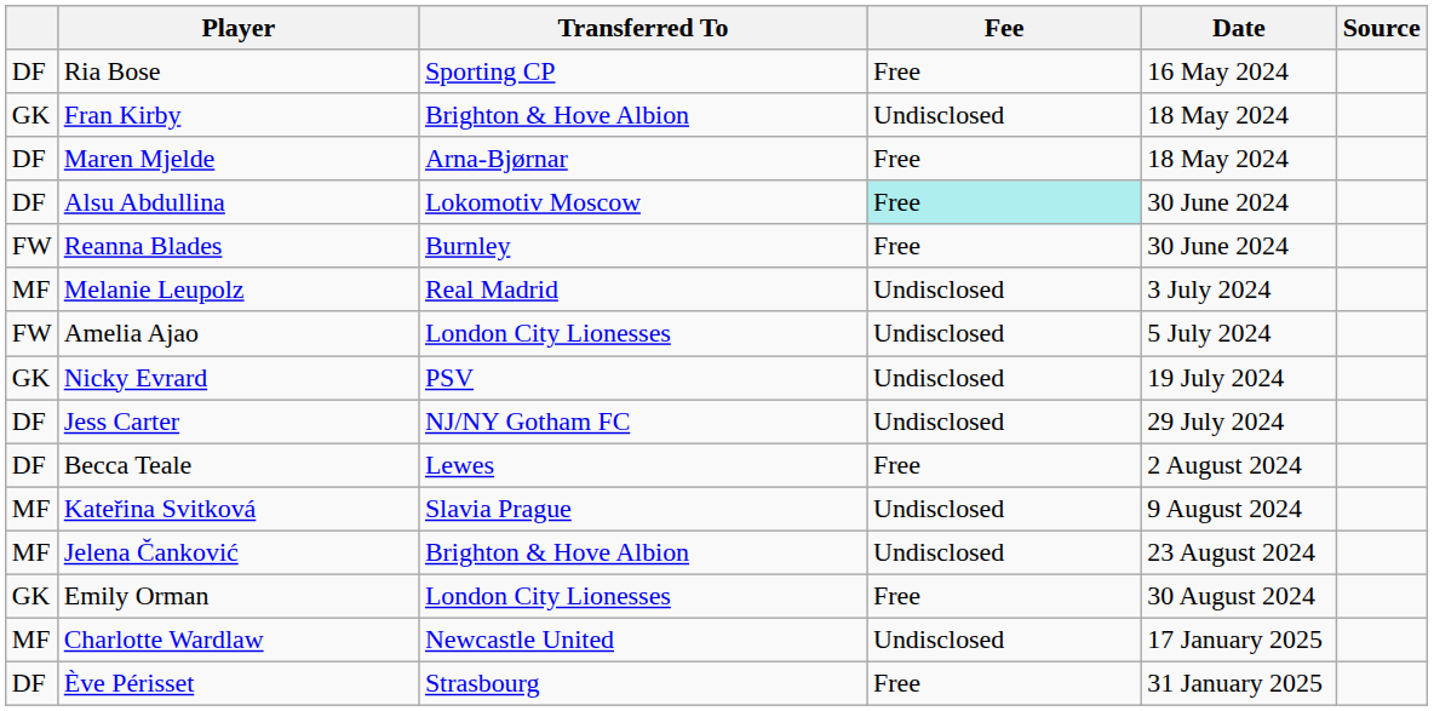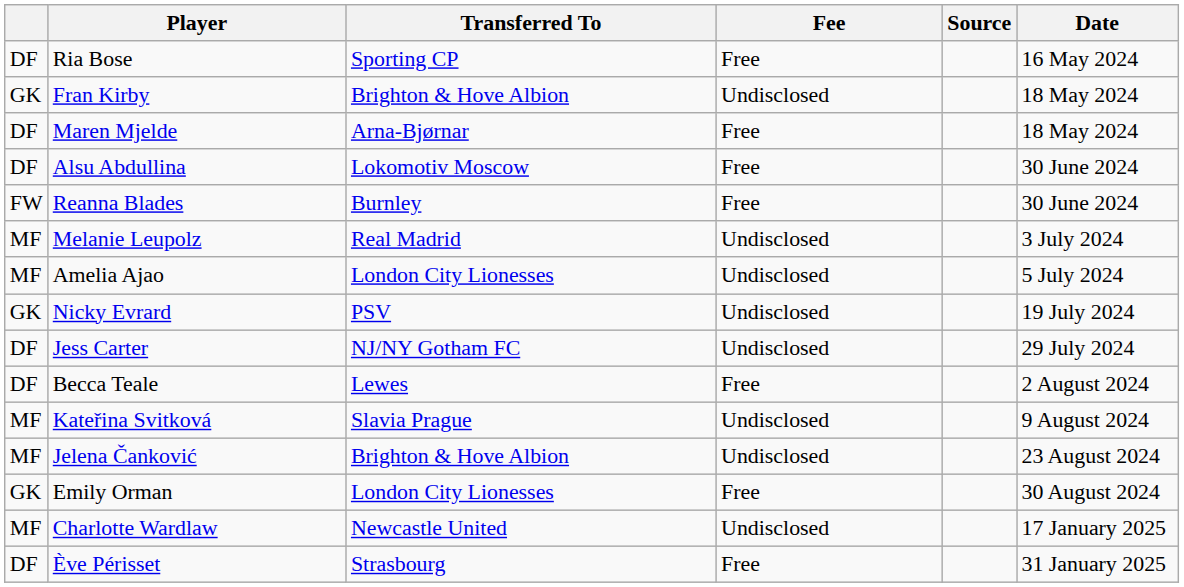 <table class="wikitable plainrowheaders sortable" style="font-size:95%">
 <tr>
 <th></th>
 <th scope="col" style="width:200px;">Player</th>
 <th scope="col" style="width:250px;">Transferred To</th>
 <th scope="col" style="width:150px;">Fee</th>
+<th>Source</th>
 <th scope="col" style="width:105px;">Date</th>
-<th>Source</th>
 </tr>
 <tr>
 <td>DF</td>
 <td> Ria Bose</td>
 <td> <a href='#'>Sporting CP</a></td>
 <td>Free</td>
+<td></td>
 <td>16 May 2024</td>
-<td></td>
 </tr>
 <tr>
 <td>GK</td>
 <td> <a href='#'>Fran Kirby</a></td>
 <td> <a href='#'>Brighton & Hove Albion</a></td>
 <td>Undisclosed</td>
+<td></td>
 <td>18 May 2024</td>
-<td></td>
 </tr>
 <tr>
 <td>DF</td>
 <td> <a href='#'>Maren Mjelde</a></td>
 <td> <a href='#'>Arna-Bjørnar</a></td>
 <td>Free</td>
+<td></td>
 <td>18 May 2024</td>
-<td></td>
 </tr>
 <tr>
 <td>DF</td>
 <td> <a href='#'>Alsu Abdullina</a></td>
 <td> <a href='#'>Lokomotiv Moscow</a></td>
-<td style="background: paleturquoise;">Free</td>
+<td>Free</td>
+<td></td>
 <td>30 June 2024</td>
-<td></td>
 </tr>
 <tr>
 <td>FW</td>
 <td> <a href='#'>Reanna Blades</a></td>
 <td> <a href='#'>Burnley</a></td>
 <td>Free</td>
+<td></td>
 <td>30 June 2024</td>
-<td></td>
 </tr>
 <tr>
 <td>MF</td>
 <td> <a href='#'>Melanie Leupolz</a></td>
 <td> <a href='#'>Real Madrid</a></td>
 <td>Undisclosed</td>
+<td></td>
 <td>3 July 2024</td>
-<td></td>
 </tr>
 <tr>
-<td>FW</td>
+<td>MF</td>
 <td> Amelia Ajao</td>
 <td> <a href='#'>London City Lionesses</a></td>
 <td>Undisclosed</td>
+<td></td>
 <td>5 July 2024</td>
-<td></td>
 </tr>
 <tr>
 <td>GK</td>
 <td> <a href='#'>Nicky Evrard</a></td>
 <td> <a href='#'>PSV</a></td>
 <td>Undisclosed</td>
+<td></td>
 <td>19 July 2024</td>
-<td></td>
 </tr>
 <tr>
 <td>DF</td>
 <td> <a href='#'>Jess Carter</a></td>
 <td> <a href='#'>NJ/NY Gotham FC</a></td>
 <td>Undisclosed</td>
+<td></td>
 <td>29 July 2024</td>
-<td></td>
 </tr>
 <tr>
 <td>DF</td>
 <td> Becca Teale</td>
 <td> <a href='#'>Lewes</a></td>
 <td>Free</td>
+<td></td>
 <td>2 August 2024</td>
-<td></td>
 </tr>
 <tr>
 <td>MF</td>
 <td> <a href='#'>Kateřina Svitková</a></td>
 <td> <a href='#'>Slavia Prague</a></td>
 <td>Undisclosed</td>
+<td></td>
 <td>9 August 2024</td>
-<td></td>
 </tr>
 <tr>
 <td>MF</td>
 <td> <a href='#'>Jelena Čanković</a></td>
 <td> <a href='#'>Brighton & Hove Albion</a></td>
 <td>Undisclosed</td>
+<td></td>
 <td>23 August 2024</td>
-<td></td>
 </tr>
 <tr>
 <td>GK</td>
 <td> Emily Orman</td>
 <td> <a href='#'>London City Lionesses</a></td>
 <td>Free</td>
+<td></td>
 <td>30 August 2024</td>
-<td></td>
 </tr>
 <tr>
 <td>MF</td>
 <td> <a href='#'>Charlotte Wardlaw</a></td>
 <td> <a href='#'>Newcastle United</a></td>
 <td>Undisclosed</td>
+<td></td>
 <td>17 January 2025</td>
-<td></td>
 </tr>
 <tr>
 <td>DF</td>
 <td> <a href='#'>Ève Périsset</a></td>
 <td> <a href='#'>Strasbourg</a></td>
 <td>Free</td>
+<td></td>
 <td>31 January 2025</td>
-<td></td>
 </tr>
 </table>
